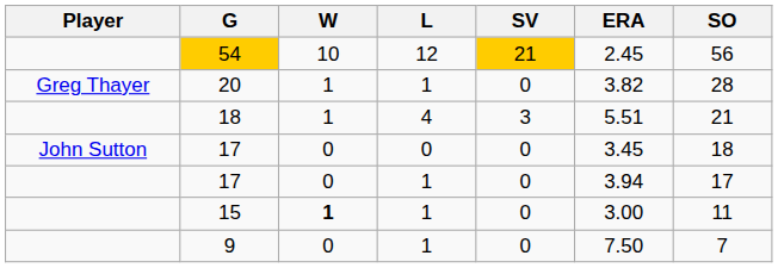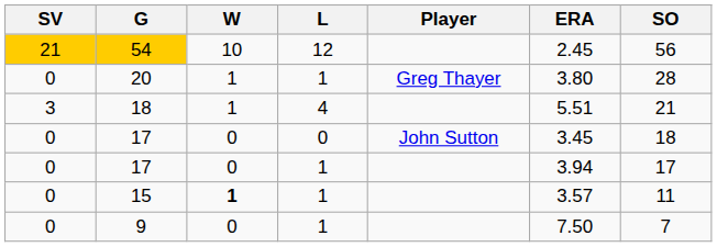 <table class="wikitable sortable">
 <tr>
-<th bgcolor="#DDDDFF" width="16%">Player</th>
+<th bgcolor="#DDDDFF" width="9%">SV</th>
 <th bgcolor="#DDDDFF" width="9%">G</th>
 <th bgcolor="#DDDDFF" width="9%">W</th>
 <th bgcolor="#DDDDFF" width="9%">L</th>
-<th bgcolor="#DDDDFF" width="9%">SV</th>
+<th bgcolor="#DDDDFF" width="16%">Player</th>
 <th bgcolor="#DDDDFF" width="9%">ERA</th>
 <th bgcolor="#DDDDFF" width="9%">SO</th>
 </tr>
 <tr align="center">
-<td></td>
+<td bgcolor="#FFCC00">21</td>
 <td bgcolor="#FFCC00">54</td>
 <td>10</td>
 <td>12</td>
-<td bgcolor="#FFCC00">21</td>
+<td></td>
 <td>2.45</td>
 <td>56</td>
 </tr>
 <tr align="center">
-<td><a href='#'>Greg Thayer</a></td>
+<td>0</td>
 <td>20</td>
 <td>1</td>
 <td>1</td>
-<td>0</td>
-<td>3.82</td>
+<td><a href='#'>Greg Thayer</a></td>
+<td>3.80</td>
 <td>28</td>
 </tr>
 <tr align=center>
-<td></td>
+<td>3</td>
 <td>18</td>
 <td>1</td>
 <td>4</td>
-<td>3</td>
+<td></td>
 <td>5.51</td>
 <td>21</td>
 </tr>
 <tr align="center">
-<td><a href='#'>John Sutton</a></td>
+<td>0</td>
 <td>17</td>
 <td>0</td>
 <td>0</td>
-<td>0</td>
+<td><a href='#'>John Sutton</a></td>
 <td>3.45</td>
 <td>18</td>
 </tr>
 <tr align=center>
-<td></td>
+<td>0</td>
 <td>17</td>
 <td>0</td>
 <td>1</td>
-<td>0</td>
+<td></td>
 <td>3.94</td>
 <td>17</td>
 </tr>
 <tr align="center">
-<td></td>
+<td>0</td>
 <td>15</td>
 <td><strong>1</strong></td>
 <td>1</td>
-<td>0</td>
-<td>3.00</td>
+<td></td>
+<td>3.57</td>
 <td>11</td>
 </tr>
 <tr align="center">
-<td></td>
+<td>0</td>
 <td>9</td>
 <td>0</td>
 <td>1</td>
-<td>0</td>
+<td></td>
 <td>7.50</td>
 <td>7</td>
 </tr>
 </table>
